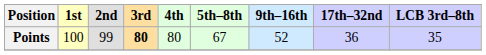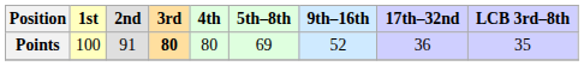 <table class="wikitable" style="font-size: 85%; text-align:center">
 <tr>
 <th>Position</th>
 <th style="background-color:#ffffbf"> 1st </th>
 <th style="background-color:#dfdfdf"> 2nd </th>
 <th style="background-color:#ffdf9f"> 3rd </th>
 <th style="background-color:#dfffdf"> 4th </th>
 <th style="background-color:#dfffdf"> 5th–8th </th>
 <th style="background-color:#cfeaff"> 9th–16th </th>
 <th style="background-color:#cfcfff"> 17th–32nd </th>
 <th style="background-color:#cfcfff"> LCB 3rd–8th </th>
 </tr>
 <tr>
 <th>Points</th>
 <td style="background-color:#ffffbf">100</td>
-<td style="background-color:#dfdfdf">99</td>
+<td style="background-color:#dfdfdf">91</td>
 <td style="background-color:#ffdf9f"><strong>80</strong></td>
 <td style="background-color:#dfffdf">80</td>
-<td style="background-color:#dfffdf">67</td>
+<td style="background-color:#dfffdf">69</td>
 <td style="background-color:#cfeaff">52</td>
 <td style="background-color:#cfcfff">36</td>
 <td style="background-color:#cfcfff">35</td>
 </tr>
 <tr>
 </tr>
 </table>
